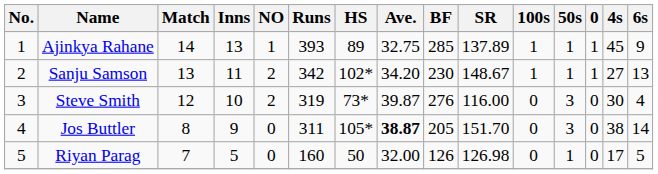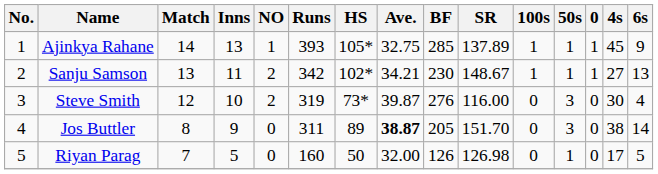 <table class="wikitable sortable" style="text-align: center;">
 <tr>
 <th>No.</th>
 <th>Name</th>
 <th>Match</th>
 <th>Inns</th>
 <th>NO</th>
 <th>Runs</th>
 <th>HS</th>
 <th>Ave.</th>
 <th>BF</th>
 <th>SR</th>
 <th>100s</th>
 <th>50s</th>
 <th>0</th>
 <th>4s</th>
 <th>6s</th>
 </tr>
 <tr>
 <td>1</td>
 <td><a href='#'>Ajinkya Rahane</a></td>
 <td>14</td>
 <td>13</td>
 <td>1</td>
 <td>393</td>
-<td>89</td>
+<td>105*</td>
 <td>32.75</td>
 <td>285</td>
 <td>137.89</td>
 <td>1</td>
 <td>1</td>
 <td>1</td>
 <td>45</td>
 <td>9</td>
 </tr>
 <tr>
 <td>2</td>
 <td><a href='#'>Sanju Samson</a></td>
 <td>13</td>
 <td>11</td>
 <td>2</td>
 <td>342</td>
 <td>102*</td>
-<td>34.20</td>
+<td>34.21</td>
 <td>230</td>
 <td>148.67</td>
 <td>1</td>
 <td>1</td>
 <td>1</td>
 <td>27</td>
 <td>13</td>
 </tr>
 <tr>
 <td>3</td>
 <td><a href='#'>Steve Smith</a></td>
 <td>12</td>
 <td>10</td>
 <td>2</td>
 <td>319</td>
 <td>73*</td>
 <td>39.87</td>
 <td>276</td>
 <td>116.00</td>
 <td>0</td>
 <td>3</td>
 <td>0</td>
 <td>30</td>
 <td>4</td>
 </tr>
 <tr>
 <td>4</td>
 <td><a href='#'>Jos Buttler</a></td>
 <td>8</td>
 <td>9</td>
 <td>0</td>
 <td>311</td>
-<td>105*</td>
+<td>89</td>
 <td><strong>38.87</strong></td>
 <td>205</td>
 <td>151.70</td>
 <td>0</td>
 <td>3</td>
 <td>0</td>
 <td>38</td>
 <td>14</td>
 </tr>
 <tr>
 <td>5</td>
 <td><a href='#'>Riyan Parag</a></td>
 <td>7</td>
 <td>5</td>
 <td>0</td>
 <td>160</td>
 <td>50</td>
 <td>32.00</td>
 <td>126</td>
 <td>126.98</td>
 <td>0</td>
 <td>1</td>
 <td>0</td>
 <td>17</td>
 <td>5</td>
 </tr>
 <tr>
 </tr>
 </table>
